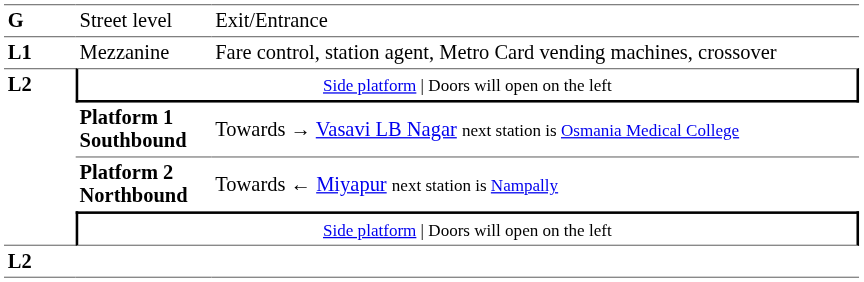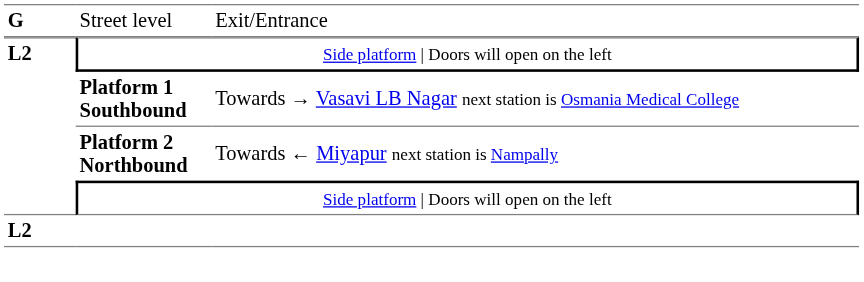 <table table border=0 cellspacing=0 cellpadding=3>
 <tr>
 <td style="border-bottom:solid 1px gray;border-top:solid 1px gray;" width=50 valign=top><strong>G</strong></td>
 <td style="border-top:solid 1px gray;border-bottom:solid 1px gray;" width=100 valign=top>Street level</td>
 <td style="border-top:solid 1px gray;border-bottom:solid 1px gray;" width=500 valign=top>Exit/Entrance</td>
-</tr>
-<tr>
-<td valign=top><strong>L1</strong></td>
-<td valign=top>Mezzanine</td>
-<td valign=top>Fare control, station agent, Metro Card vending machines, crossover<br></td>
 </tr>
 <tr>
 <td style="border-top:solid 1px gray;border-bottom:solid 1px gray;" width=50 rowspan=4 valign=top><strong>L2</strong></td>
 <td style="border-top:solid 1px gray;border-right:solid 2px black;border-left:solid 2px black;border-bottom:solid 2px black;text-align:center;" colspan=2><small><a href='#'>Side platform</a> | Doors will open on the left </small></td>
 </tr>
 <tr>
 <td style="border-bottom:solid 1px gray;" width=100><span><strong>Platform 1</strong><br><strong>Southbound</strong></span></td>
 <td style="border-bottom:solid 1px gray;" width=500>Towards → <a href='#'>Vasavi LB Nagar</a> <small> next station is <a href='#'>Osmania Medical College</a> </small></td>
 </tr>
 <tr>
 <td><span><strong>Platform 2</strong><br><strong>Northbound</strong></span></td>
 <td>Towards ← <a href='#'>Miyapur</a> <small>next station is <a href='#'>Nampally</a></small></td>
 </tr>
 <tr>
 <td style="border-top:solid 2px black;border-right:solid 2px black;border-left:solid 2px black;border-bottom:solid 1px gray;" colspan=2  align=center><small><a href='#'>Side platform</a> | Doors will open on the left </small></td>
 </tr>
 <tr>
 <td style="border-bottom:solid 1px gray;" width=50 rowspan=2 valign=top><strong>L2</strong></td>
 <td style="border-bottom:solid 1px gray;" width=100></td>
 <td style="border-bottom:solid 1px gray;" width=500></td>
 </tr>
 <tr>
 </tr>
 </table>
